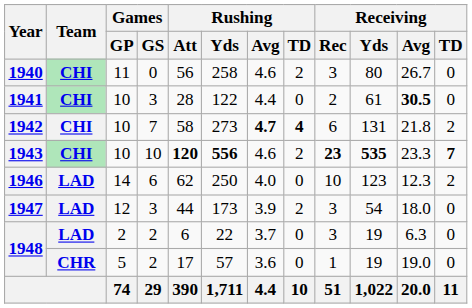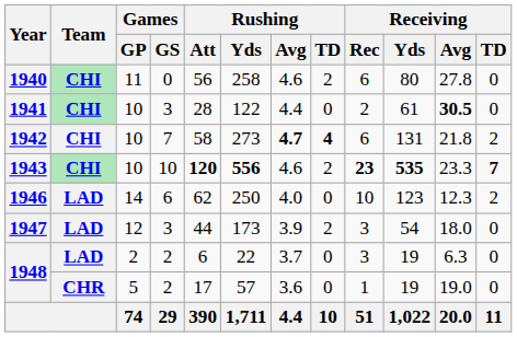 <table class="wikitable" style="text-align:center;">
 <tr>
 <th rowspan="2">Year</th>
 <th rowspan="2">Team</th>
 <th colspan="2">Games</th>
 <th colspan="4">Rushing</th>
 <th colspan="4">Receiving</th>
 </tr>
 <tr>
 <th>GP</th>
 <th>GS</th>
 <th>Att</th>
 <th>Yds</th>
 <th>Avg</th>
 <th>TD</th>
 <th>Rec</th>
 <th>Yds</th>
 <th>Avg</th>
 <th>TD</th>
 </tr>
 <tr>
 <th><a href='#'>1940</a></th>
 <th style="background:#afe6ba; width:3em;"><a href='#'>CHI</a></th>
 <td>11</td>
 <td>0</td>
 <td>56</td>
 <td>258</td>
 <td>4.6</td>
 <td>2</td>
-<td>3</td>
+<td>6</td>
 <td>80</td>
-<td>26.7</td>
+<td>27.8</td>
 <td>0</td>
 </tr>
 <tr>
 <th><a href='#'>1941</a></th>
 <th style="background:#afe6ba; width:3em;"><a href='#'>CHI</a></th>
 <td>10</td>
 <td>3</td>
 <td>28</td>
 <td>122</td>
 <td>4.4</td>
 <td>0</td>
 <td>2</td>
 <td>61</td>
 <td><strong>30.5</strong></td>
 <td>0</td>
 </tr>
 <tr>
 <th><a href='#'>1942</a></th>
 <th><a href='#'>CHI</a></th>
 <td>10</td>
 <td>7</td>
 <td>58</td>
 <td>273</td>
 <td><strong>4.7</strong></td>
 <td><strong>4</strong></td>
 <td>6</td>
 <td>131</td>
 <td>21.8</td>
 <td>2</td>
 </tr>
 <tr>
 <th><a href='#'>1943</a></th>
 <th style="background:#afe6ba; width:3em;"><a href='#'>CHI</a></th>
 <td>10</td>
 <td>10</td>
 <td><strong>120</strong></td>
 <td><strong>556</strong></td>
 <td>4.6</td>
 <td>2</td>
 <td><strong>23</strong></td>
 <td><strong>535</strong></td>
 <td>23.3</td>
 <td><strong>7</strong></td>
 </tr>
 <tr>
 <th><a href='#'>1946</a></th>
 <th><a href='#'>LAD</a></th>
 <td>14</td>
 <td>6</td>
 <td>62</td>
 <td>250</td>
 <td>4.0</td>
 <td>0</td>
 <td>10</td>
 <td>123</td>
 <td>12.3</td>
 <td>2</td>
 </tr>
 <tr>
 <th><a href='#'>1947</a></th>
 <th><a href='#'>LAD</a></th>
 <td>12</td>
 <td>3</td>
 <td>44</td>
 <td>173</td>
 <td>3.9</td>
 <td>2</td>
 <td>3</td>
 <td>54</td>
 <td>18.0</td>
 <td>0</td>
 </tr>
 <tr>
 <th rowspan="2"><a href='#'>1948</a></th>
 <th><a href='#'>LAD</a></th>
 <td>2</td>
 <td>2</td>
 <td>6</td>
 <td>22</td>
 <td>3.7</td>
 <td>0</td>
 <td>3</td>
 <td>19</td>
 <td>6.3</td>
 <td>0</td>
 </tr>
 <tr>
 <th><a href='#'>CHR</a></th>
 <td>5</td>
 <td>2</td>
 <td>17</td>
 <td>57</td>
 <td>3.6</td>
 <td>0</td>
 <td>1</td>
 <td>19</td>
 <td>19.0</td>
 <td>0</td>
 </tr>
 <tr>
 <th colspan="2"></th>
 <th>74</th>
 <th>29</th>
 <th>390</th>
 <th>1,711</th>
 <th>4.4</th>
 <th>10</th>
 <th>51</th>
 <th>1,022</th>
 <th>20.0</th>
 <th>11</th>
 </tr>
 </table>
